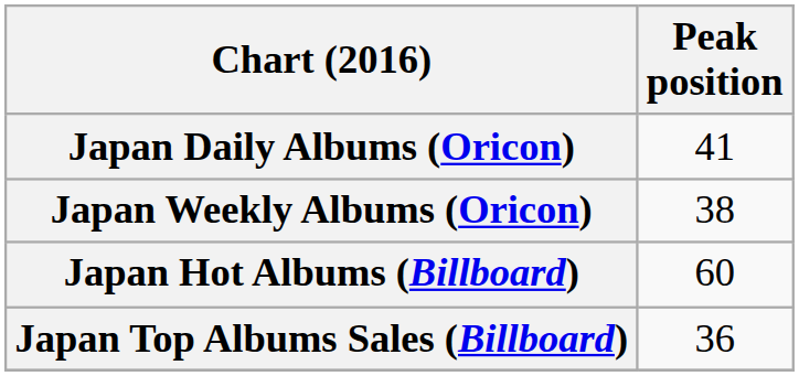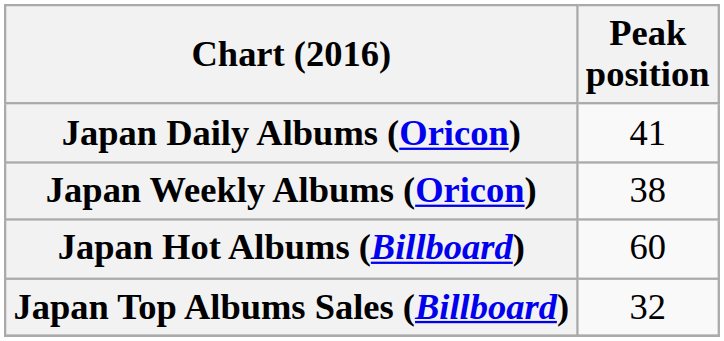 <table class="wikitable sortable plainrowheaders" style="text-align:center;">
 <tr>
 <th scope="col">Chart (2016)</th>
 <th scope="col">Peak<br>position</th>
 </tr>
 <tr>
 <th scope="row">Japan Daily Albums (<a href='#'>Oricon</a>)</th>
 <td style="text-align:center;">41</td>
 </tr>
 <tr>
 <th scope="row">Japan Weekly Albums (<a href='#'>Oricon</a>)</th>
 <td style="text-align:center;">38</td>
 </tr>
 <tr>
 <th scope="row">Japan Hot Albums (<em><a href='#'>Billboard</a></em>)</th>
 <td style="text-align:center;">60</td>
 </tr>
 <tr>
 <th scope="row">Japan Top Albums Sales (<em><a href='#'>Billboard</a></em>)</th>
-<td style="text-align:center;">36</td>
+<td style="text-align:center;">32</td>
 </tr>
 <tr>
 </tr>
 </table>
